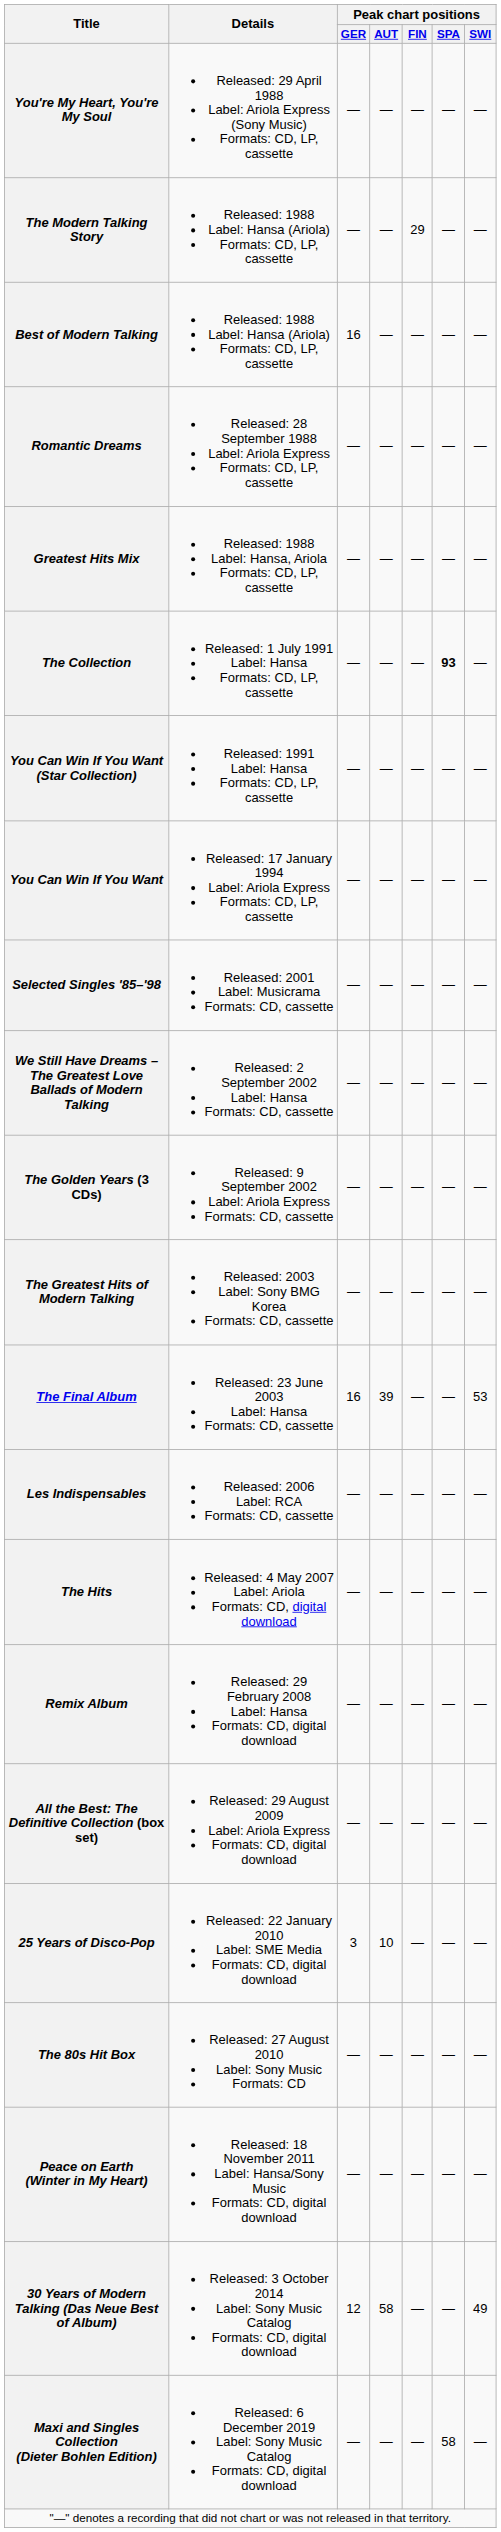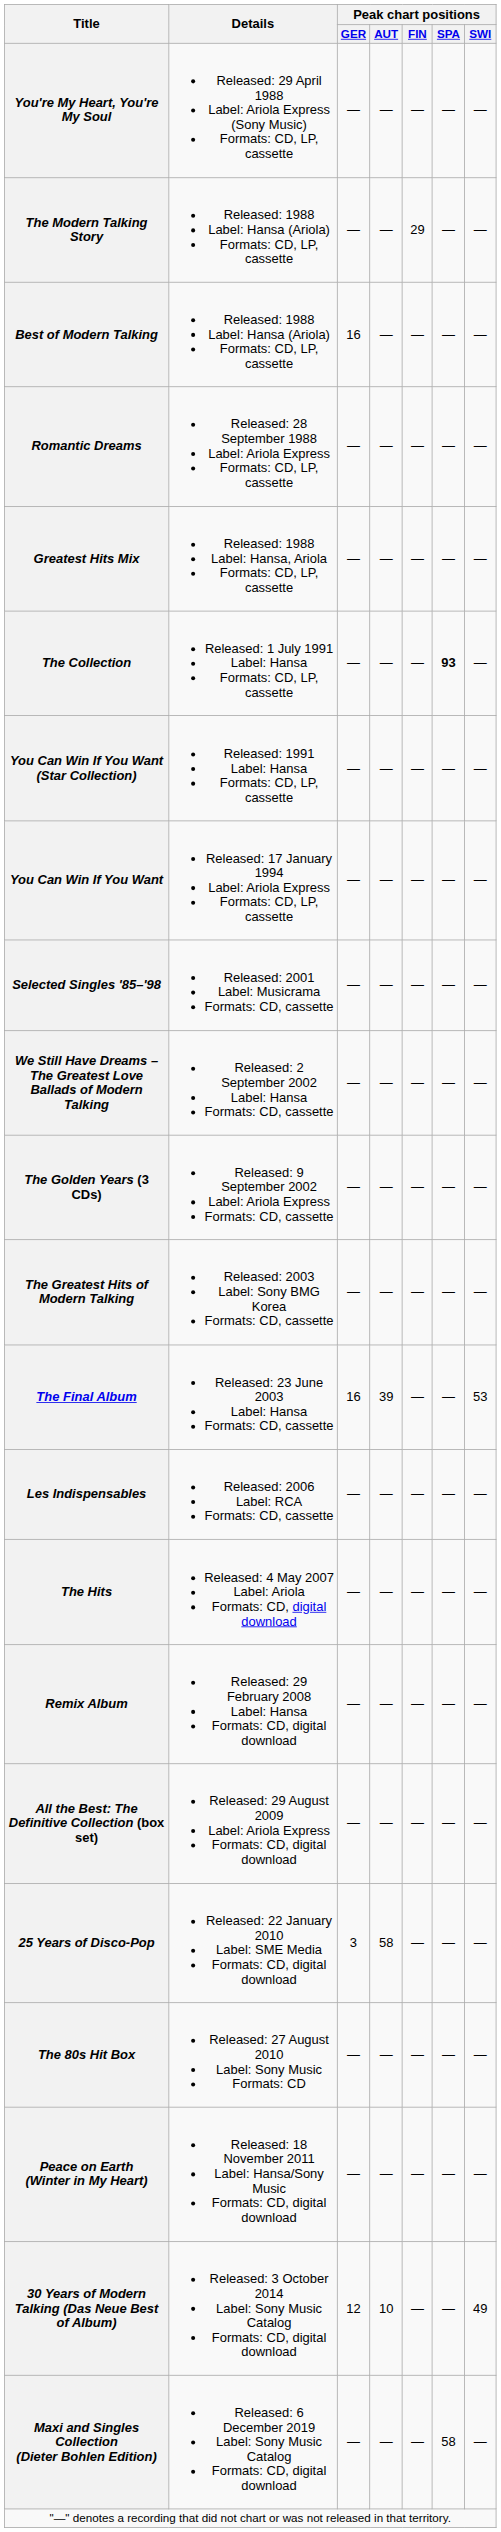 <table class="wikitable plainrowheaders" style="text-align:center;">
 <tr>
 <th scope="col" rowspan="2" style="width:16em;">Title</th>
 <th scope="col" rowspan="2" style="width:16em;">Details</th>
 <th scope="col" colspan="5">Peak chart positions</th>
 </tr>
 <tr>
 <th scope="col" style="width:2.5em;font-size:90%;"><a href='#'>GER</a><br></th>
 <th scope="col" style="width:2.5em;font-size:90%;"><a href='#'>AUT</a><br></th>
 <th scope="col" style="width:2.5em;font-size:90%;"><a href='#'>FIN</a><br></th>
 <th scope="col" style="width:2.5em;font-size:90%;"><a href='#'>SPA</a><br></th>
 <th scope="col" style="width:2.5em;font-size:90%;"><a href='#'>SWI</a><br></th>
 </tr>
 <tr>
 <th scope="row"><em>You're My Heart, You're My Soul</em></th>
 <td><br><ul><li>Released: 29 April 1988</li><li>Label: Ariola Express (Sony Music)</li><li>Formats: CD, LP, cassette</li></ul></td>
 <td>—</td>
 <td>—</td>
 <td>—</td>
 <td>—</td>
 <td>—</td>
 </tr>
 <tr>
 <th scope="row"><em>The Modern Talking Story</em></th>
 <td><br><ul><li>Released: 1988</li><li>Label: Hansa (Ariola)</li><li>Formats: CD, LP, cassette</li></ul></td>
 <td>—</td>
 <td>—</td>
 <td>29</td>
 <td>—</td>
 <td>—</td>
 </tr>
 <tr>
 <th scope="row"><em>Best of Modern Talking</em></th>
 <td><br><ul><li>Released: 1988</li><li>Label: Hansa (Ariola)</li><li>Formats: CD, LP, cassette</li></ul></td>
 <td>16</td>
 <td>—</td>
 <td>—</td>
 <td>—</td>
 <td>—</td>
 </tr>
 <tr>
 <th scope="row"><em>Romantic Dreams</em></th>
 <td><br><ul><li>Released: 28 September 1988</li><li>Label: Ariola Express</li><li>Formats: CD, LP, cassette</li></ul></td>
 <td>—</td>
 <td>—</td>
 <td>—</td>
 <td>—</td>
 <td>—</td>
 </tr>
 <tr>
 <th scope="row"><em>Greatest Hits Mix</em></th>
 <td><br><ul><li>Released: 1988</li><li>Label: Hansa, Ariola</li><li>Formats: CD, LP, cassette</li></ul></td>
 <td>—</td>
 <td>—</td>
 <td>—</td>
 <td>—</td>
 <td>—</td>
 </tr>
 <tr>
 <th scope="row"><em>The Collection</em></th>
 <td><br><ul><li>Released: 1 July 1991</li><li>Label: Hansa</li><li>Formats: CD, LP, cassette</li></ul></td>
 <td>—</td>
 <td>—</td>
 <td>—</td>
 <td><strong>93</strong></td>
 <td>—</td>
 </tr>
 <tr>
 <th scope="row"><em>You Can Win If You Want<br>(Star Collection)</em></th>
 <td><br><ul><li>Released: 1991</li><li>Label: Hansa</li><li>Formats: CD, LP, cassette</li></ul></td>
 <td>—</td>
 <td>—</td>
 <td>—</td>
 <td>—</td>
 <td>—</td>
 </tr>
 <tr>
 <th scope="row"><em>You Can Win If You Want</em></th>
 <td><br><ul><li>Released: 17 January 1994</li><li>Label: Ariola Express</li><li>Formats: CD, LP, cassette</li></ul></td>
 <td>—</td>
 <td>—</td>
 <td>—</td>
 <td>—</td>
 <td>—</td>
 </tr>
 <tr>
 <th scope="row"><em>Selected Singles '85–'98</em></th>
 <td><br><ul><li>Released: 2001</li><li>Label: Musicrama</li><li>Formats: CD, cassette</li></ul></td>
 <td>—</td>
 <td>—</td>
 <td>—</td>
 <td>—</td>
 <td>—</td>
 </tr>
 <tr>
 <th scope="row"><em>We Still Have Dreams – The Greatest Love Ballads of Modern Talking</em></th>
 <td><br><ul><li>Released: 2 September 2002</li><li>Label: Hansa</li><li>Formats: CD, cassette</li></ul></td>
 <td>—</td>
 <td>—</td>
 <td>—</td>
 <td>—</td>
 <td>—</td>
 </tr>
 <tr>
 <th scope="row"><em>The Golden Years</em> (3 CDs)</th>
 <td><br><ul><li>Released: 9 September 2002</li><li>Label: Ariola Express</li><li>Formats: CD, cassette</li></ul></td>
 <td>—</td>
 <td>—</td>
 <td>—</td>
 <td>—</td>
 <td>—</td>
 </tr>
 <tr>
 <th scope="row"><em>The Greatest Hits of Modern Talking</em></th>
 <td><br><ul><li>Released: 2003</li><li>Label: Sony BMG Korea</li><li>Formats: CD, cassette</li></ul></td>
 <td>—</td>
 <td>—</td>
 <td>—</td>
 <td>—</td>
 <td>—</td>
 </tr>
 <tr>
 <th scope="row"><em><a href='#'>The Final Album</a></em></th>
 <td><br><ul><li>Released: 23 June 2003</li><li>Label: Hansa</li><li>Formats: CD, cassette</li></ul></td>
 <td>16</td>
 <td>39</td>
 <td>—</td>
 <td>—</td>
 <td>53</td>
 </tr>
 <tr>
 <th scope="row"><em>Les Indispensables</em></th>
 <td><br><ul><li>Released: 2006</li><li>Label: RCA</li><li>Formats: CD, cassette</li></ul></td>
 <td>—</td>
 <td>—</td>
 <td>—</td>
 <td>—</td>
 <td>—</td>
 </tr>
 <tr>
 <th scope="row"><em>The Hits</em></th>
 <td><br><ul><li>Released: 4 May 2007</li><li>Label: Ariola</li><li>Formats: CD, <a href='#'>digital download</a></li></ul></td>
 <td>—</td>
 <td>—</td>
 <td>—</td>
 <td>—</td>
 <td>—</td>
 </tr>
 <tr>
 <th scope="row"><em>Remix Album</em></th>
 <td><br><ul><li>Released: 29 February 2008</li><li>Label: Hansa</li><li>Formats: CD, digital download</li></ul></td>
 <td>—</td>
 <td>—</td>
 <td>—</td>
 <td>—</td>
 <td>—</td>
 </tr>
 <tr>
 <th scope="row"><em>All the Best: The Definitive Collection</em> (box set)</th>
 <td><br><ul><li>Released: 29 August 2009</li><li>Label: Ariola Express</li><li>Formats: CD, digital download</li></ul></td>
 <td>—</td>
 <td>—</td>
 <td>—</td>
 <td>—</td>
 <td>—</td>
 </tr>
 <tr>
 <th scope="row"><em>25 Years of Disco-Pop</em></th>
 <td><br><ul><li>Released: 22 January 2010</li><li>Label: SME Media</li><li>Formats: CD, digital download</li></ul></td>
 <td>3</td>
-<td>10</td>
+<td>58</td>
 <td>—</td>
 <td>—</td>
 <td>—</td>
 </tr>
 <tr>
 <th scope="row"><em>The 80s Hit Box</em></th>
 <td><br><ul><li>Released: 27 August 2010</li><li>Label: Sony Music</li><li>Formats: CD</li></ul></td>
 <td>—</td>
 <td>—</td>
 <td>—</td>
 <td>—</td>
 <td>—</td>
 </tr>
 <tr>
 <th scope="row"><em>Peace on Earth<br>(Winter in My Heart)</em></th>
 <td><br><ul><li>Released: 18 November 2011</li><li>Label: Hansa/Sony Music</li><li>Formats: CD, digital download</li></ul></td>
 <td>—</td>
 <td>—</td>
 <td>—</td>
 <td>—</td>
 <td>—</td>
 </tr>
 <tr>
 <th scope="row"><em>30 Years of Modern Talking (Das Neue Best of Album)</em></th>
 <td><br><ul><li>Released: 3 October 2014</li><li>Label: Sony Music Catalog</li><li>Formats: CD, digital download</li></ul></td>
 <td>12</td>
-<td>58</td>
+<td>10</td>
 <td>—</td>
 <td>—</td>
 <td>49</td>
 </tr>
 <tr>
 <th scope="row"><em>Maxi and Singles Collection<br>(Dieter Bohlen Edition)</em></th>
 <td><br><ul><li>Released: 6 December 2019</li><li>Label: Sony Music Catalog</li><li>Formats: CD, digital download</li></ul></td>
 <td>—</td>
 <td>—</td>
 <td>—</td>
 <td>58</td>
 <td>—</td>
 </tr>
 <tr>
 <td colspan="7" style="font-size:90%">"—" denotes a recording that did not chart or was not released in that territory.</td>
 </tr>
 </table>
